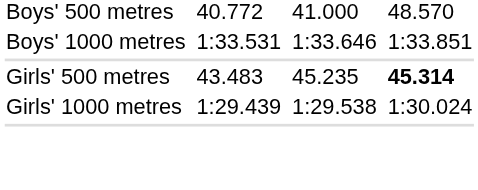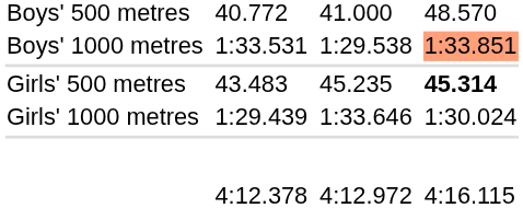 <table>
 <tr>
 <td>Boys' 500 metres<br></td>
 <td></td>
 <td>40.772</td>
 <td></td>
 <td>41.000</td>
 <td></td>
 <td>48.570</td>
 </tr>
 <tr>
 <td>Boys' 1000 metres<br></td>
 <td></td>
 <td>1:33.531</td>
 <td></td>
-<td>1:33.646</td>
+<td>1:29.538</td>
 <td></td>
-<td>1:33.851</td>
+<td style="background: lightsalmon;">1:33.851</td>
 </tr>
 <tr bgcolor=#DDDDDD>
 <td colspan=7></td>
 </tr>
 <tr>
 <td>Girls' 500 metres<br></td>
 <td></td>
 <td>43.483</td>
 <td></td>
 <td>45.235</td>
 <td></td>
 <td><strong>45.314</strong></td>
 </tr>
 <tr>
 <td>Girls' 1000 metres<br></td>
 <td></td>
 <td>1:29.439</td>
 <td></td>
-<td>1:29.538</td>
+<td>1:33.646</td>
 <td></td>
 <td>1:30.024</td>
 </tr>
 <tr bgcolor=#DDDDDD>
 <td colspan=7></td>
 </tr>
+<tr>
+<td><br></td>
+<td><br><br><br><br></td>
+<td>4:12.378</td>
+<td><br><br><br><br></td>
+<td>4:12.972</td>
+<td><br><br><br><br></td>
+<td>4:16.115</td>
+</tr>
 </table>
